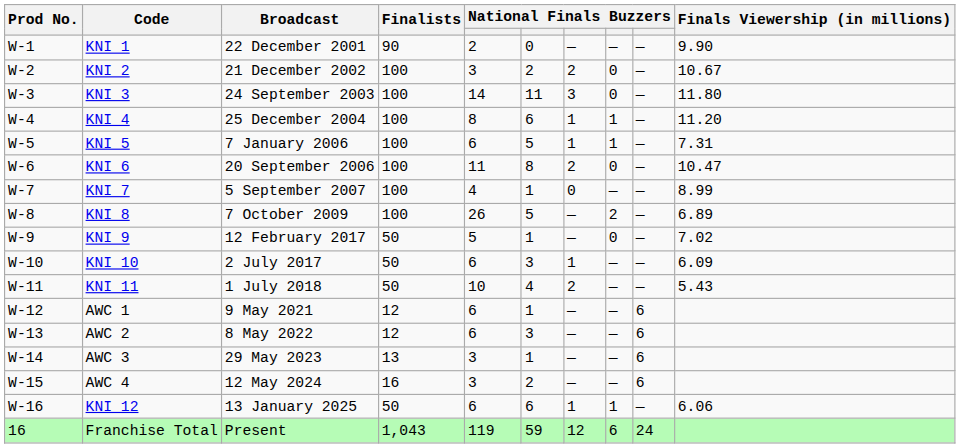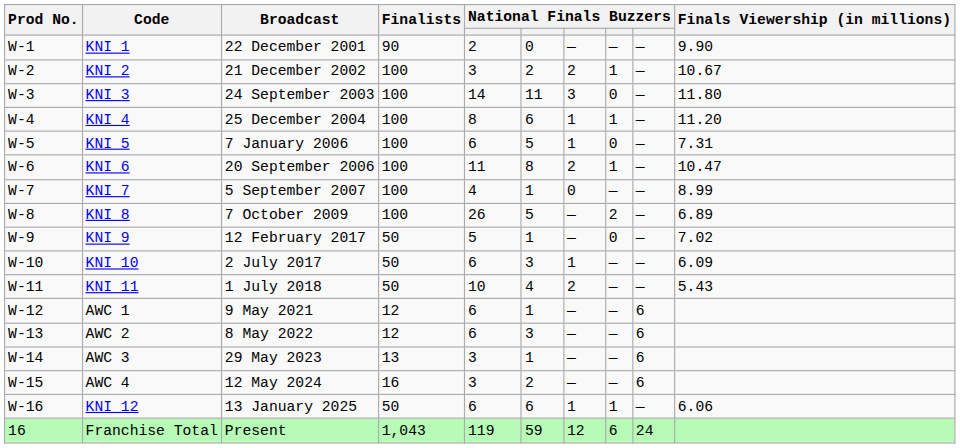 <table class="wikitable sortable defaultcenter">
 <tr>
 <th rowspan="2">Prod No.</th>
 <th rowspan="2">Code</th>
 <th rowspan="2">Broadcast</th>
 <th rowspan="2">Finalists</th>
 <th colspan="5">National Finals Buzzers</th>
 <th rowspan="2">Finals Viewership (in millions)</th>
 </tr>
 <tr>
 <th></th>
 <th></th>
 <th></th>
 <th></th>
 <th></th>
 </tr>
 <tr>
 <td>W-1</td>
 <td> <a href='#'>KNI 1</a></td>
 <td>22 December 2001</td>
 <td>90</td>
 <td>2</td>
 <td>0</td>
 <td>—</td>
 <td>—</td>
 <td>—</td>
 <td>9.90</td>
 </tr>
 <tr>
 <td>W-2</td>
 <td> <a href='#'>KNI 2</a></td>
 <td>21 December 2002</td>
 <td>100</td>
 <td>3</td>
 <td>2</td>
 <td>2</td>
-<td>0</td>
+<td>1</td>
 <td>—</td>
 <td>10.67</td>
 </tr>
 <tr>
 <td>W-3</td>
 <td> <a href='#'>KNI 3</a></td>
 <td>24 September 2003</td>
 <td>100</td>
 <td>14</td>
 <td>11</td>
 <td>3</td>
 <td>0</td>
 <td>—</td>
 <td>11.80</td>
 </tr>
 <tr>
 <td>W-4</td>
 <td> <a href='#'>KNI 4</a></td>
 <td>25 December 2004</td>
 <td>100</td>
 <td>8</td>
 <td>6</td>
 <td>1</td>
 <td>1</td>
 <td>—</td>
 <td>11.20</td>
 </tr>
 <tr>
 <td>W-5</td>
 <td> <a href='#'>KNI 5</a></td>
 <td>7 January 2006</td>
 <td>100</td>
 <td>6</td>
 <td>5</td>
 <td>1</td>
-<td>1</td>
+<td>0</td>
 <td>—</td>
 <td>7.31</td>
 </tr>
 <tr>
 <td>W-6</td>
 <td> <a href='#'>KNI 6</a></td>
 <td>20 September 2006</td>
 <td>100</td>
 <td>11</td>
 <td>8</td>
 <td>2</td>
-<td>0</td>
+<td>1</td>
 <td>—</td>
 <td>10.47</td>
 </tr>
 <tr>
 <td>W-7</td>
 <td> <a href='#'>KNI 7</a></td>
 <td>5 September 2007</td>
 <td>100</td>
 <td>4</td>
 <td>1</td>
 <td>0</td>
 <td>—</td>
 <td>—</td>
 <td>8.99</td>
 </tr>
 <tr>
 <td>W-8</td>
 <td> <a href='#'>KNI 8</a></td>
 <td>7 October 2009</td>
 <td>100</td>
 <td>26</td>
 <td>5</td>
 <td>—</td>
 <td>2</td>
 <td>—</td>
 <td>6.89</td>
 </tr>
 <tr>
 <td>W-9</td>
 <td> <a href='#'>KNI 9</a></td>
 <td>12 February 2017</td>
 <td>50</td>
 <td>5</td>
 <td>1</td>
 <td>—</td>
 <td>0</td>
 <td>—</td>
 <td>7.02</td>
 </tr>
 <tr>
 <td>W-10</td>
 <td> <a href='#'>KNI 10</a></td>
 <td>2 July 2017</td>
 <td>50</td>
 <td>6</td>
 <td>3</td>
 <td>1</td>
 <td>—</td>
 <td>—</td>
 <td>6.09</td>
 </tr>
 <tr>
 <td>W-11</td>
 <td> <a href='#'>KNI 11</a></td>
 <td>1 July 2018</td>
 <td>50</td>
 <td>10</td>
 <td>4</td>
 <td>2</td>
 <td>—</td>
 <td>—</td>
 <td>5.43</td>
 </tr>
 <tr>
 <td>W-12</td>
 <td> AWC 1</td>
 <td>9 May 2021</td>
 <td>12</td>
 <td>6</td>
 <td>1</td>
 <td>—</td>
 <td>—</td>
 <td>6</td>
 <td></td>
 </tr>
 <tr>
 <td>W-13</td>
 <td> AWC 2</td>
 <td>8 May 2022</td>
 <td>12</td>
 <td>6</td>
 <td>3</td>
 <td>—</td>
 <td>—</td>
 <td>6</td>
 <td></td>
 </tr>
 <tr>
 <td>W-14</td>
 <td> AWC 3</td>
 <td>29 May 2023</td>
 <td>13</td>
 <td>3</td>
 <td>1</td>
 <td>—</td>
 <td>—</td>
 <td>6</td>
 <td></td>
 </tr>
 <tr>
 <td>W-15</td>
 <td> AWC 4</td>
 <td>12 May 2024</td>
 <td>16</td>
 <td>3</td>
 <td>2</td>
 <td>—</td>
 <td>—</td>
 <td>6</td>
 <td></td>
 </tr>
 <tr>
 <td>W-16</td>
 <td> <a href='#'>KNI 12</a></td>
 <td>13 January 2025</td>
 <td>50</td>
 <td>6</td>
 <td>6</td>
 <td>1</td>
 <td>1</td>
 <td>—</td>
 <td>6.06</td>
 </tr>
 <tr>
 <td style="background:#b6fcb6">16</td>
 <td style="background:#b6fcb6">Franchise Total</td>
 <td style="background:#b6fcb6">Present</td>
 <td style="background:#b6fcb6">1,043</td>
 <td style="background:#b6fcb6">119</td>
 <td style="background:#b6fcb6">59</td>
 <td style="background:#b6fcb6">12</td>
 <td style="background:#b6fcb6">6</td>
 <td style="background:#b6fcb6">24</td>
 <td style="background:#b6fcb6"></td>
 </tr>
 </table>
